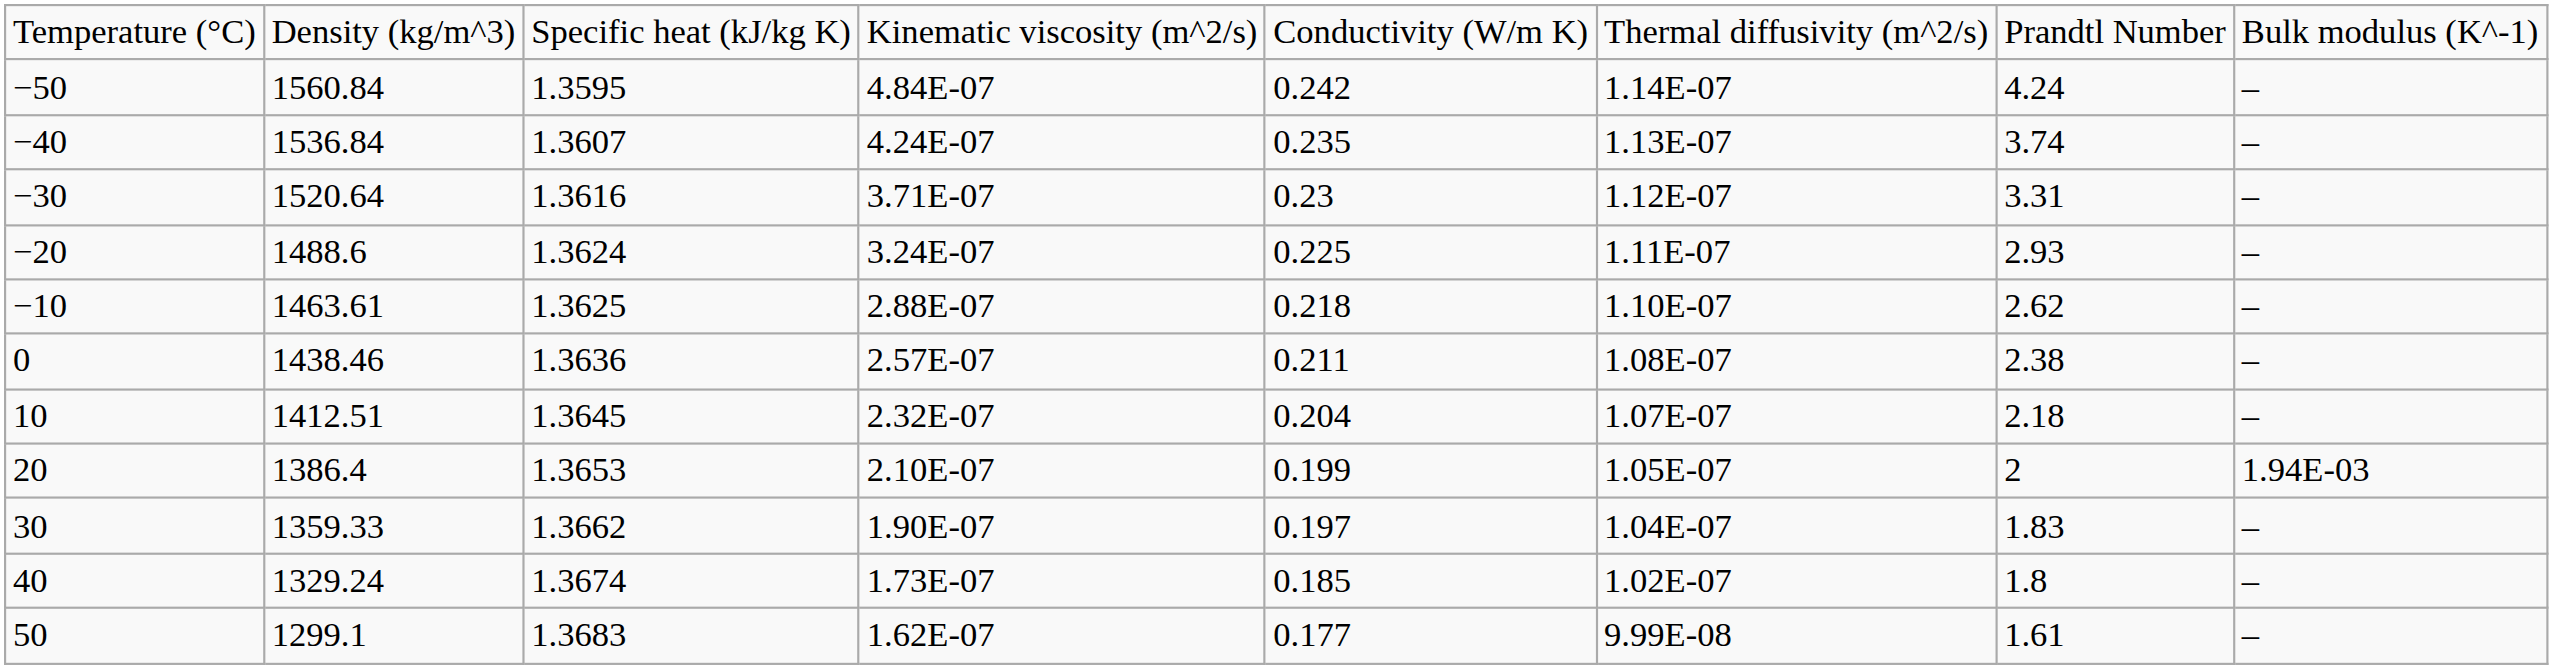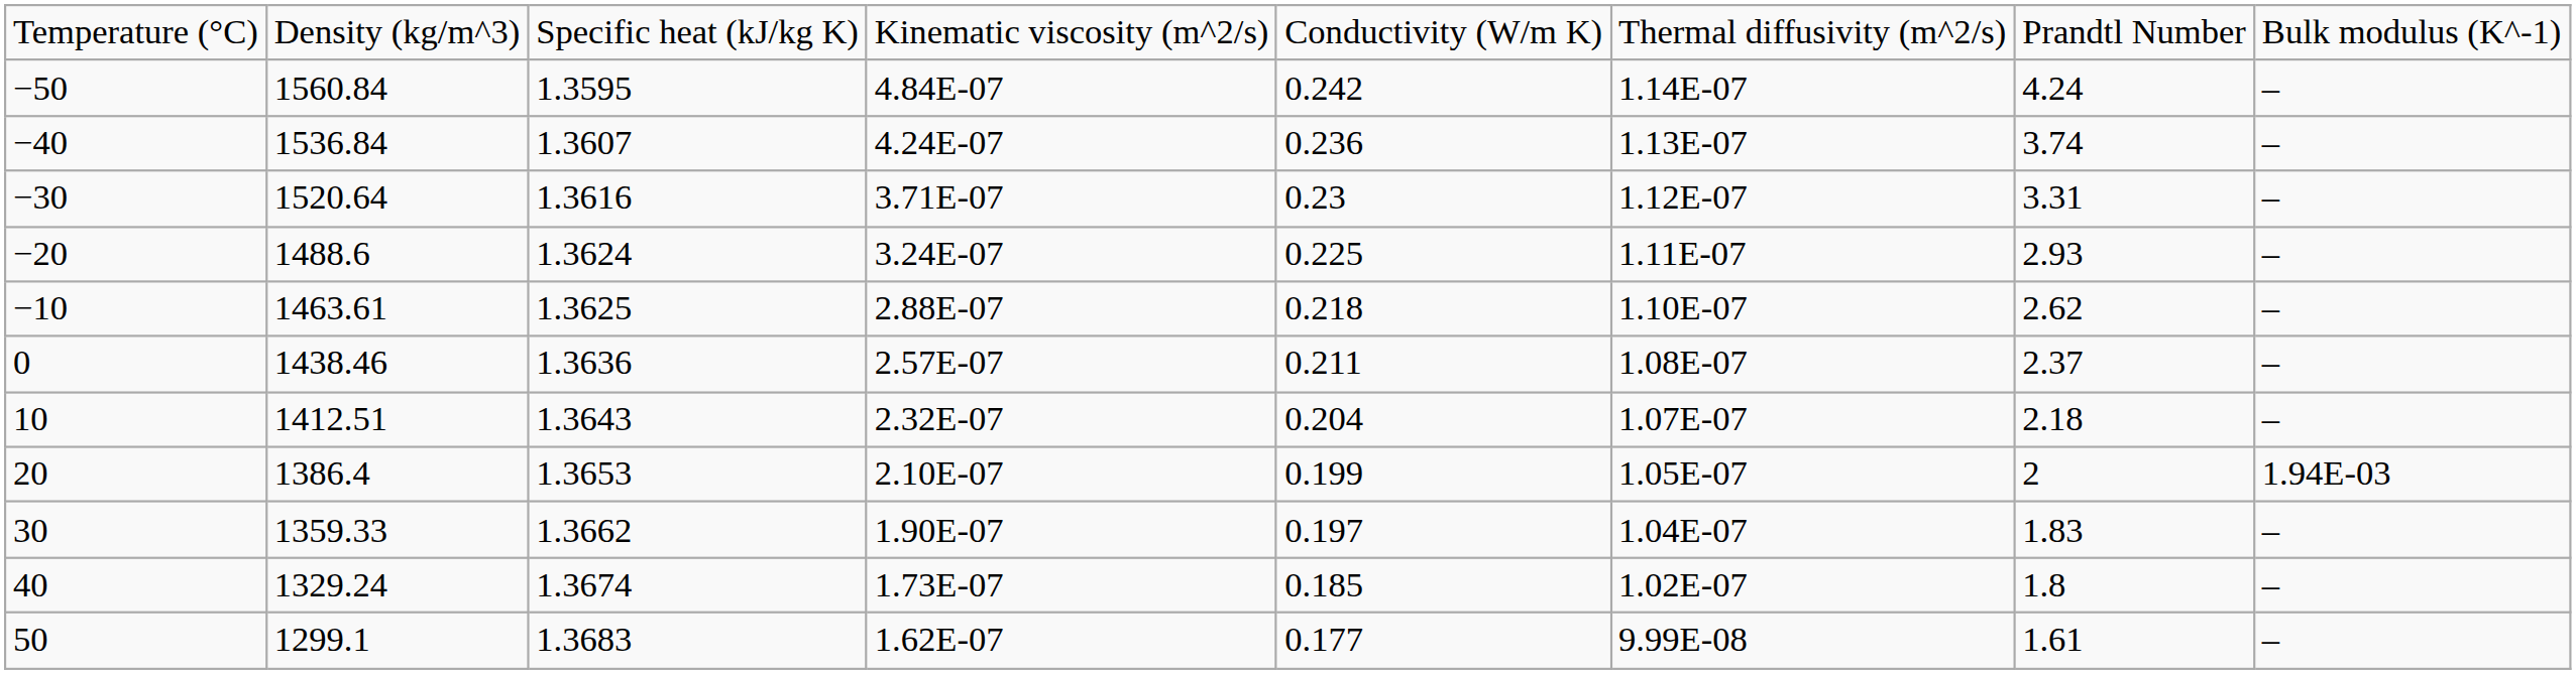 <table class="wikitable mw-collapsible">
 <tr>
 <td>Temperature (°C)</td>
 <td>Density (kg/m^3)</td>
 <td>Specific heat (kJ/kg K)</td>
 <td>Kinematic viscosity (m^2/s)</td>
 <td>Conductivity (W/m K)</td>
 <td>Thermal diffusivity (m^2/s)</td>
 <td>Prandtl Number</td>
 <td>Bulk modulus (K^-1)</td>
 </tr>
 <tr>
 <td>−50</td>
 <td>1560.84</td>
 <td>1.3595</td>
 <td>4.84E-07</td>
 <td>0.242</td>
 <td>1.14E-07</td>
 <td>4.24</td>
 <td>–</td>
 </tr>
 <tr>
 <td>−40</td>
 <td>1536.84</td>
 <td>1.3607</td>
 <td>4.24E-07</td>
-<td>0.235</td>
+<td>0.236</td>
 <td>1.13E-07</td>
 <td>3.74</td>
 <td>–</td>
 </tr>
 <tr>
 <td>−30</td>
 <td>1520.64</td>
 <td>1.3616</td>
 <td>3.71E-07</td>
 <td>0.23</td>
 <td>1.12E-07</td>
 <td>3.31</td>
 <td>–</td>
 </tr>
 <tr>
 <td>−20</td>
 <td>1488.6</td>
 <td>1.3624</td>
 <td>3.24E-07</td>
 <td>0.225</td>
 <td>1.11E-07</td>
 <td>2.93</td>
 <td>–</td>
 </tr>
 <tr>
 <td>−10</td>
 <td>1463.61</td>
 <td>1.3625</td>
 <td>2.88E-07</td>
 <td>0.218</td>
 <td>1.10E-07</td>
 <td>2.62</td>
 <td>–</td>
 </tr>
 <tr>
 <td>0</td>
 <td>1438.46</td>
 <td>1.3636</td>
 <td>2.57E-07</td>
 <td>0.211</td>
 <td>1.08E-07</td>
-<td>2.38</td>
+<td>2.37</td>
 <td>–</td>
 </tr>
 <tr>
 <td>10</td>
 <td>1412.51</td>
-<td>1.3645</td>
+<td>1.3643</td>
 <td>2.32E-07</td>
 <td>0.204</td>
 <td>1.07E-07</td>
 <td>2.18</td>
 <td>–</td>
 </tr>
 <tr>
 <td>20</td>
 <td>1386.4</td>
 <td>1.3653</td>
 <td>2.10E-07</td>
 <td>0.199</td>
 <td>1.05E-07</td>
 <td>2</td>
 <td>1.94E-03</td>
 </tr>
 <tr>
 <td>30</td>
 <td>1359.33</td>
 <td>1.3662</td>
 <td>1.90E-07</td>
 <td>0.197</td>
 <td>1.04E-07</td>
 <td>1.83</td>
 <td>–</td>
 </tr>
 <tr>
 <td>40</td>
 <td>1329.24</td>
 <td>1.3674</td>
 <td>1.73E-07</td>
 <td>0.185</td>
 <td>1.02E-07</td>
 <td>1.8</td>
 <td>–</td>
 </tr>
 <tr>
 <td>50</td>
 <td>1299.1</td>
 <td>1.3683</td>
 <td>1.62E-07</td>
 <td>0.177</td>
 <td>9.99E-08</td>
 <td>1.61</td>
 <td>–</td>
 </tr>
 </table>
